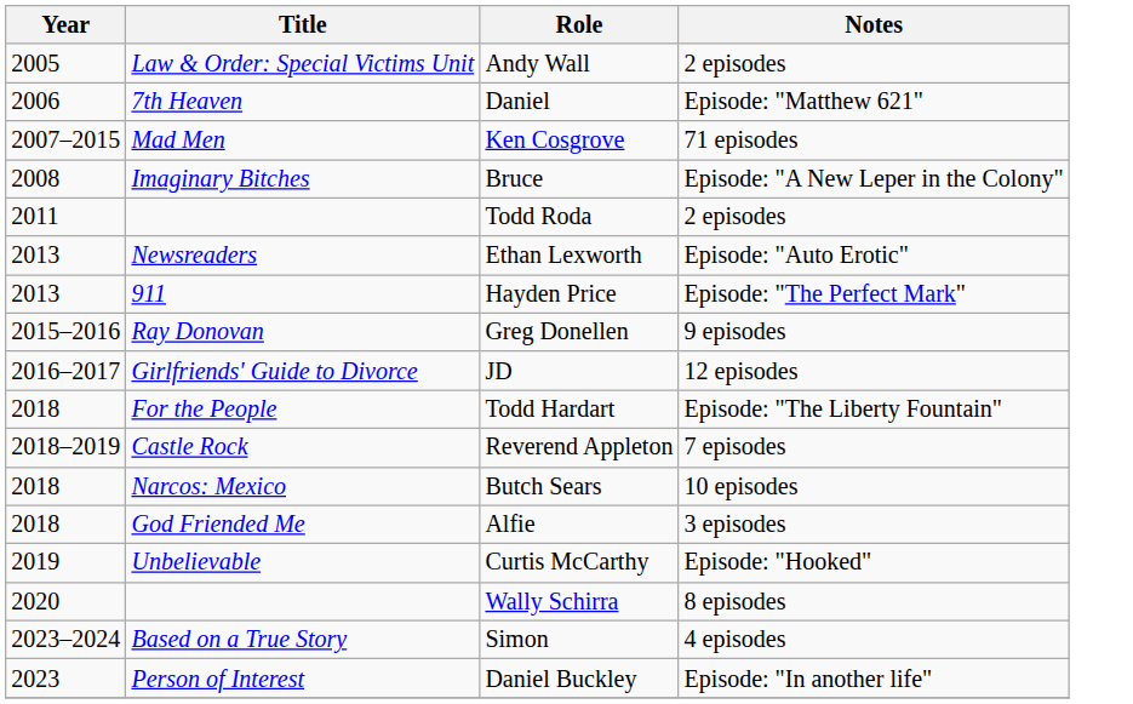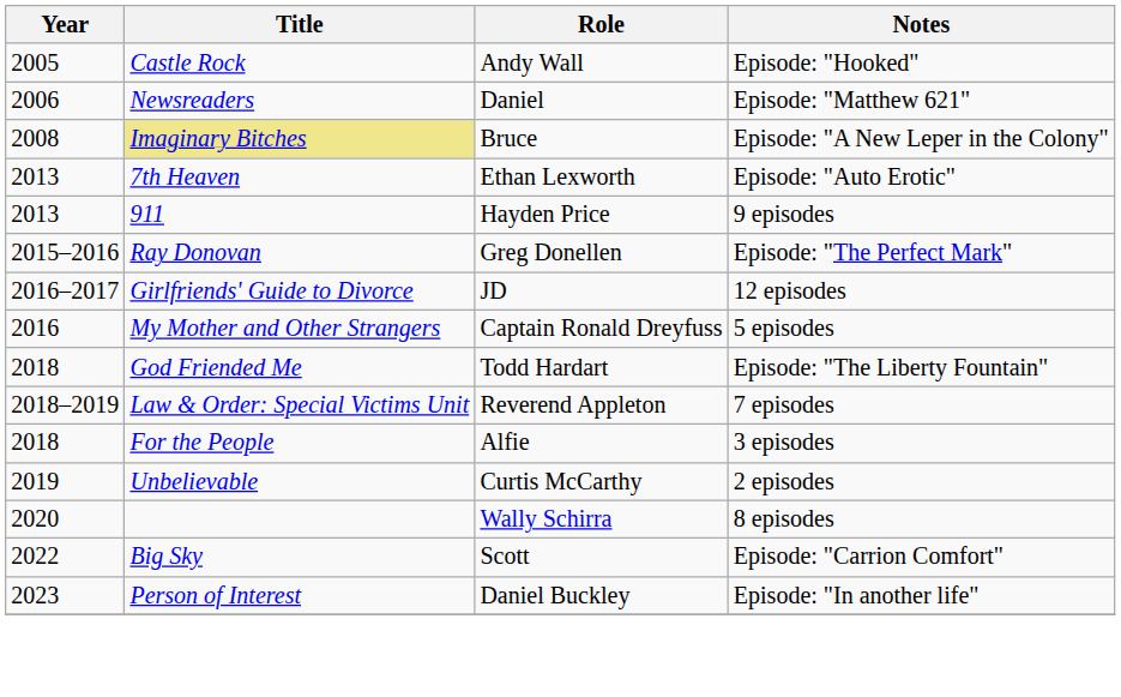 <table class="wikitable sortable">
 <tr>
 <th>Year</th>
 <th>Title</th>
 <th>Role</th>
 <th class="unsortable">Notes</th>
 </tr>
 <tr>
 <td>2005</td>
-<td><em><a href='#'>Law & Order: Special Victims Unit</a></em></td>
+<td><em><a href='#'>Castle Rock</a></em></td>
 <td>Andy Wall</td>
-<td>2 episodes</td>
+<td>Episode: "Hooked"</td>
 </tr>
 <tr>
 <td>2006</td>
-<td><em><a href='#'>7th Heaven</a></em></td>
+<td><em><a href='#'>Newsreaders</a></em></td>
 <td>Daniel</td>
 <td>Episode: "Matthew 621"</td>
 </tr>
 <tr>
-<td>2007–2015</td>
-<td><em><a href='#'>Mad Men</a></em></td>
-<td><a href='#'>Ken Cosgrove</a></td>
-<td>71 episodes</td>
-</tr>
-<tr>
 <td>2008</td>
-<td><em><a href='#'>Imaginary Bitches</a></em></td>
+<td style="background: khaki;"><em><a href='#'>Imaginary Bitches</a></em></td>
 <td>Bruce</td>
 <td>Episode: "A New Leper in the Colony"</td>
 </tr>
 <tr>
-<td>2011</td>
-<td><em></em></td>
-<td>Todd Roda</td>
-<td>2 episodes</td>
-</tr>
-<tr>
 <td>2013</td>
-<td><em><a href='#'>Newsreaders</a></em></td>
+<td><em><a href='#'>7th Heaven</a></em></td>
 <td>Ethan Lexworth</td>
 <td>Episode: "Auto Erotic"</td>
 </tr>
 <tr>
 <td>2013</td>
 <td><em><a href='#'>911</a></em></td>
 <td>Hayden Price</td>
-<td>Episode: "<a href='#'>The Perfect Mark</a>"</td>
+<td>9 episodes</td>
 </tr>
 <tr>
 <td>2015–2016</td>
 <td><em><a href='#'>Ray Donovan</a></em></td>
 <td>Greg Donellen</td>
-<td>9 episodes</td>
+<td>Episode: "<a href='#'>The Perfect Mark</a>"</td>
 </tr>
 <tr>
 <td>2016–2017</td>
 <td><em><a href='#'>Girlfriends' Guide to Divorce</a></em></td>
 <td>JD</td>
 <td>12 episodes</td>
 </tr>
 <tr>
+<td>2016</td>
+<td><em><a href='#'>My Mother and Other Strangers</a></em></td>
+<td>Captain Ronald Dreyfuss</td>
+<td>5 episodes</td>
+</tr>
+<tr>
 <td>2018</td>
-<td><em><a href='#'>For the People</a></em></td>
+<td><em><a href='#'>God Friended Me</a></em></td>
 <td>Todd Hardart</td>
 <td>Episode: "The Liberty Fountain"</td>
 </tr>
 <tr>
 <td>2018–2019</td>
-<td><em><a href='#'>Castle Rock</a></em></td>
+<td><em><a href='#'>Law & Order: Special Victims Unit</a></em></td>
 <td>Reverend Appleton</td>
 <td>7 episodes</td>
 </tr>
 <tr>
 <td>2018</td>
-<td><em><a href='#'>Narcos: Mexico</a></em></td>
-<td>Butch Sears</td>
-<td>10 episodes</td>
-</tr>
-<tr>
-<td>2018</td>
-<td><em><a href='#'>God Friended Me</a></em></td>
+<td><em><a href='#'>For the People</a></em></td>
 <td>Alfie</td>
 <td>3 episodes</td>
 </tr>
 <tr>
 <td>2019</td>
 <td><em><a href='#'>Unbelievable</a></em></td>
 <td>Curtis McCarthy</td>
-<td>Episode: "Hooked"</td>
+<td>2 episodes</td>
 </tr>
 <tr>
 <td>2020</td>
 <td><em></em></td>
 <td><a href='#'>Wally Schirra</a></td>
 <td>8 episodes</td>
 </tr>
 <tr>
-<td>2023–2024</td>
-<td><em><a href='#'>Based on a True Story</a></em></td>
-<td>Simon</td>
-<td>4 episodes</td>
+<td>2022</td>
+<td><em><a href='#'>Big Sky</a></em></td>
+<td>Scott</td>
+<td>Episode: "Carrion Comfort"</td>
 </tr>
 <tr>
 <td>2023</td>
 <td><em><a href='#'>Person of Interest</a></em></td>
 <td>Daniel Buckley</td>
 <td>Episode: "In another life"</td>
 </tr>
 <tr>
 </tr>
 </table>
